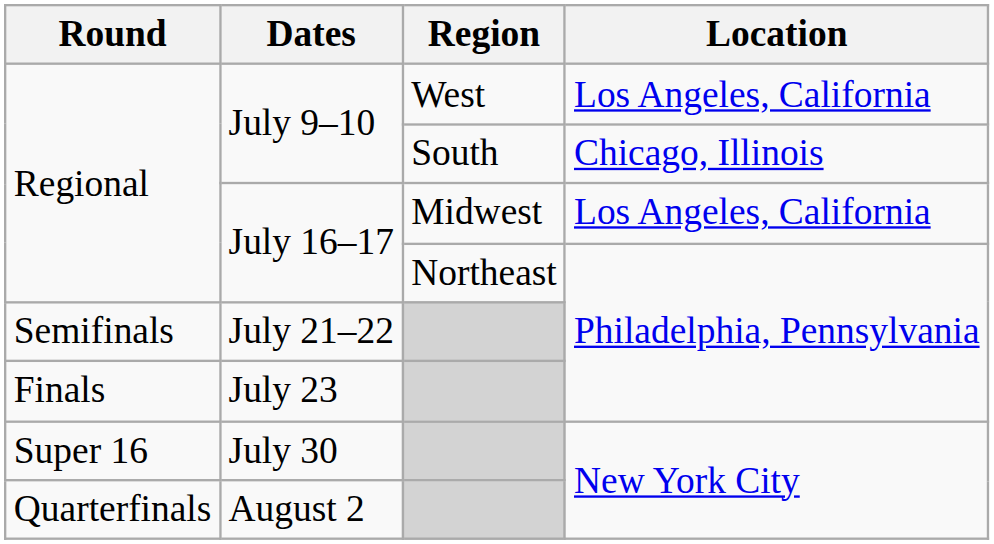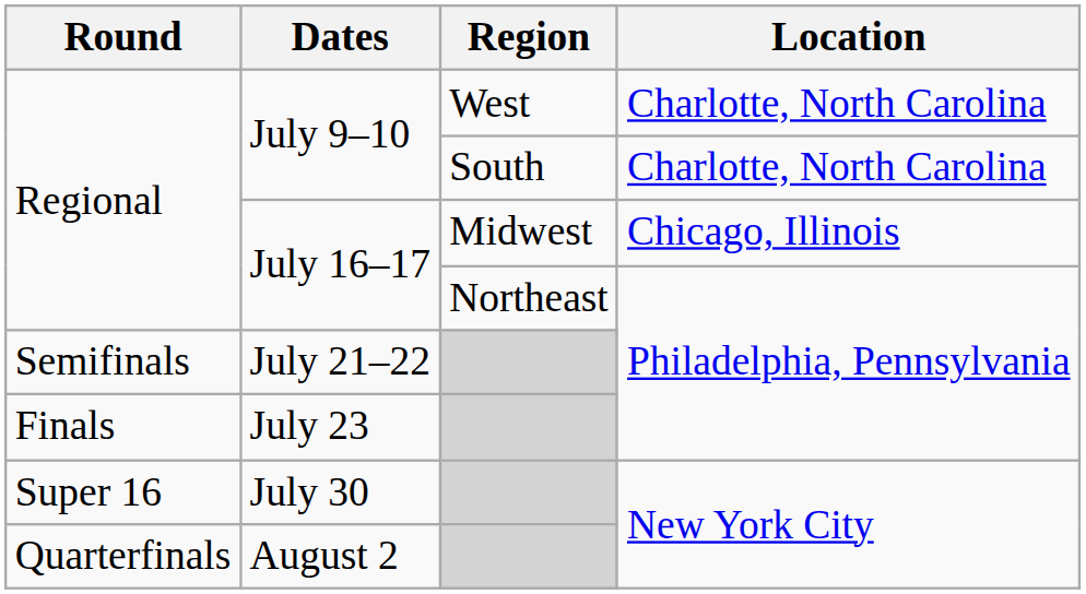 <table class="wikitable">
 <tr>
 <th>Round</th>
 <th>Dates</th>
 <th>Region</th>
 <th>Location</th>
 </tr>
 <tr>
 <td rowspan=4>Regional</td>
 <td rowspan=2>July 9–10</td>
 <td>West</td>
-<td><a href='#'>Los Angeles, California</a></td>
+<td><a href='#'>Charlotte, North Carolina</a></td>
 </tr>
 <tr>
 <td>South</td>
-<td><a href='#'>Chicago, Illinois</a></td>
+<td><a href='#'>Charlotte, North Carolina</a></td>
 </tr>
 <tr>
 <td rowspan=2>July 16–17</td>
 <td>Midwest</td>
-<td><a href='#'>Los Angeles, California</a></td>
+<td><a href='#'>Chicago, Illinois</a></td>
 </tr>
 <tr>
 <td>Northeast</td>
 <td rowspan=3><a href='#'>Philadelphia, Pennsylvania</a></td>
 </tr>
 <tr>
 <td>Semifinals</td>
 <td>July 21–22</td>
 <td bgcolor=lightgray> </td>
 </tr>
 <tr>
 <td>Finals</td>
 <td>July 23</td>
 <td bgcolor=lightgray> </td>
 </tr>
 <tr>
 <td>Super 16</td>
 <td>July 30</td>
 <td bgcolor=lightgray> </td>
 <td rowspan=2><a href='#'>New York City</a></td>
 </tr>
 <tr>
 <td>Quarterfinals</td>
 <td>August 2</td>
 <td bgcolor=lightgray> </td>
 </tr>
 </table>
